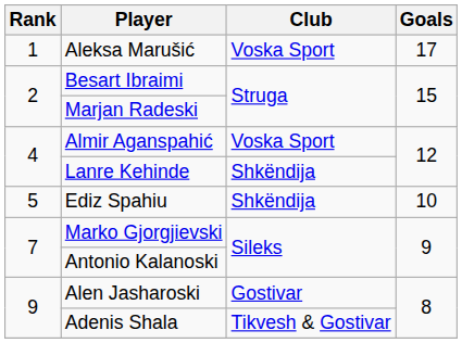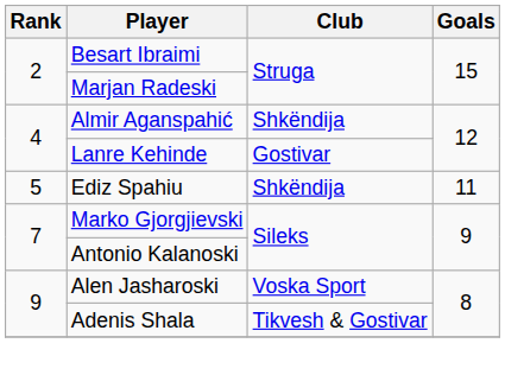 <table class="wikitable" style="text-align:center">
 <tr>
 <th>Rank</th>
 <th>Player</th>
 <th>Club</th>
 <th>Goals</th>
-</tr>
-<tr>
-<td>1</td>
-<td align="left"> Aleksa Marušić</td>
-<td align="left"><a href='#'>Voska Sport</a></td>
-<td>17</td>
 </tr>
 <tr>
 <td rowspan="2">2</td>
 <td align=left> <a href='#'>Besart Ibraimi</a></td>
 <td rowspan="2" align=left><a href='#'>Struga</a></td>
 <td rowspan="2">15</td>
 </tr>
 <tr>
 <td align="left"> <a href='#'>Marjan Radeski</a></td>
 </tr>
 <tr>
 <td rowspan="2">4</td>
 <td align="left"> <a href='#'>Almir Aganspahić</a></td>
-<td align=left><a href='#'>Voska Sport</a></td>
+<td align="left"><a href='#'>Shkëndija</a></td>
 <td rowspan="2">12</td>
 </tr>
 <tr>
 <td align="left"> <a href='#'>Lanre Kehinde</a></td>
-<td align="left"><a href='#'>Shkëndija</a></td>
+<td align="left"><a href='#'>Gostivar</a></td>
 </tr>
 <tr>
 <td>5</td>
 <td align=left> Ediz Spahiu</td>
 <td align=left><a href='#'>Shkëndija</a></td>
-<td>10</td>
+<td>11</td>
 </tr>
 <tr>
 <td rowspan="2">7</td>
 <td align="left"> <a href='#'>Marko Gjorgjievski</a></td>
 <td rowspan="2" align="left"><a href='#'>Sileks</a></td>
 <td rowspan="2">9</td>
 </tr>
 <tr>
 <td align="left"> Antonio Kalanoski</td>
 </tr>
 <tr>
 <td rowspan="2">9</td>
 <td align=left> Alen Jasharoski</td>
-<td align="left"><a href='#'>Gostivar</a></td>
+<td align=left><a href='#'>Voska Sport</a></td>
 <td rowspan="2">8</td>
 </tr>
 <tr>
 <td align=left> Adenis Shala</td>
 <td align=left><a href='#'>Tikvesh</a> & <a href='#'>Gostivar</a></td>
 </tr>
 <tr>
 </tr>
 </table>
